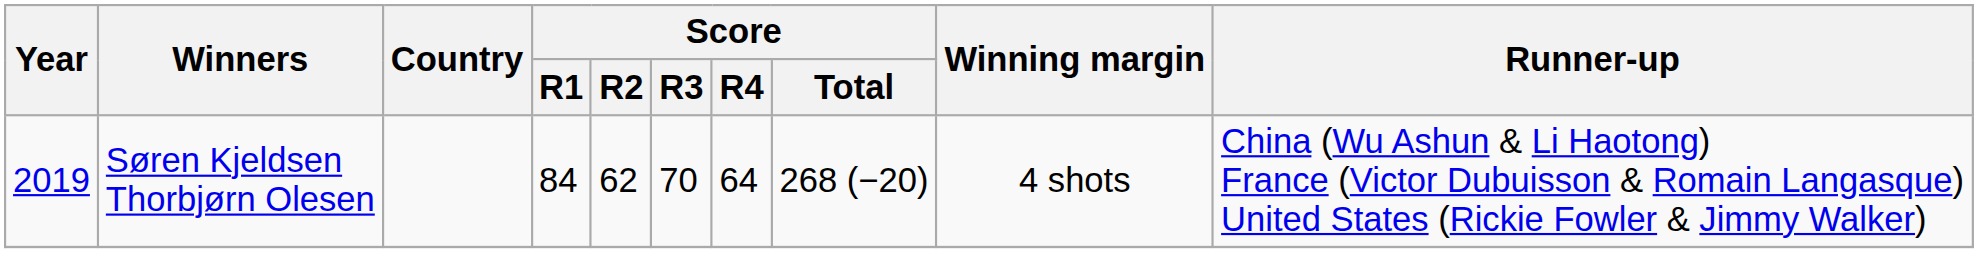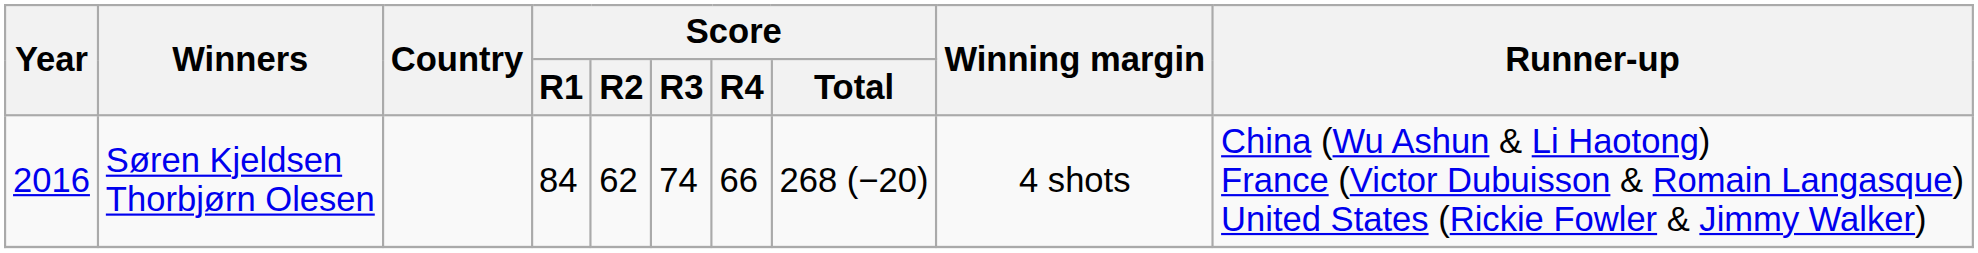 <table class="wikitable">
 <tr>
 <th rowspan=2>Year</th>
 <th rowspan=2>Winners</th>
 <th rowspan=2>Country</th>
 <th colspan=5>Score</th>
 <th rowspan=2>Winning margin</th>
 <th rowspan=2>Runner-up</th>
 </tr>
 <tr>
 <th>R1</th>
 <th>R2</th>
 <th>R3</th>
 <th>R4</th>
 <th>Total</th>
 </tr>
 <tr>
-<td align=center><a href='#'>2019</a></td>
+<td align=center><a href='#'>2016</a></td>
 <td><a href='#'>Søren Kjeldsen</a> <br> <a href='#'>Thorbjørn Olesen</a></td>
 <td></td>
 <td>84</td>
 <td>62</td>
-<td>70</td>
-<td>64</td>
+<td>74</td>
+<td>66</td>
 <td align=center>268 (−20)</td>
 <td align=center>4 shots</td>
 <td> <a href='#'>China</a> (<a href='#'>Wu Ashun</a> & <a href='#'>Li Haotong</a>) <br>  <a href='#'>France</a> (<a href='#'>Victor Dubuisson</a> & <a href='#'>Romain Langasque</a>) <br>  <a href='#'>United States</a> (<a href='#'>Rickie Fowler</a> & <a href='#'>Jimmy Walker</a>)</td>
 </tr>
 <tr>
 </tr>
 </table>
